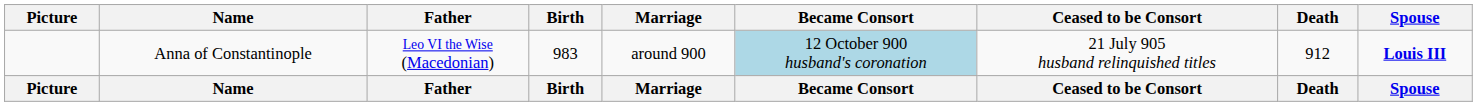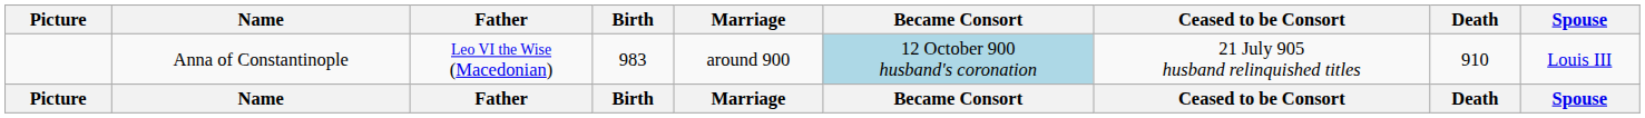 <table width=90% class="wikitable">
 <tr>
 <th>Picture</th>
 <th>Name</th>
 <th>Father</th>
 <th>Birth</th>
 <th>Marriage</th>
 <th>Became Consort</th>
 <th>Ceased to be Consort</th>
 <th>Death</th>
 <th><a href='#'>Spouse</a></th>
 </tr>
 <tr>
 <td align="center"></td>
 <td align="center">Anna of Constantinople</td>
 <td align="center"><small><a href='#'>Leo VI the Wise</a></small><br>(<a href='#'>Macedonian</a>)</td>
 <td align="center">983</td>
 <td align="center">around 900</td>
 <td align="center" style="background: lightblue;">12 October 900<br><em>husband's coronation</em></td>
 <td align="center">21 July 905<br><em>husband relinquished titles</em></td>
-<td align="center">912</td>
-<td align="center"><strong><a href='#'>Louis III</a></strong></td>
+<td align="center">910</td>
+<td align="center"><a href='#'>Louis III</a></td>
 </tr>
 <tr>
 <th>Picture</th>
 <th>Name</th>
 <th>Father</th>
 <th>Birth</th>
 <th>Marriage</th>
 <th>Became Consort</th>
 <th>Ceased to be Consort</th>
 <th>Death</th>
 <th><a href='#'>Spouse</a></th>
 </tr>
 </table>
